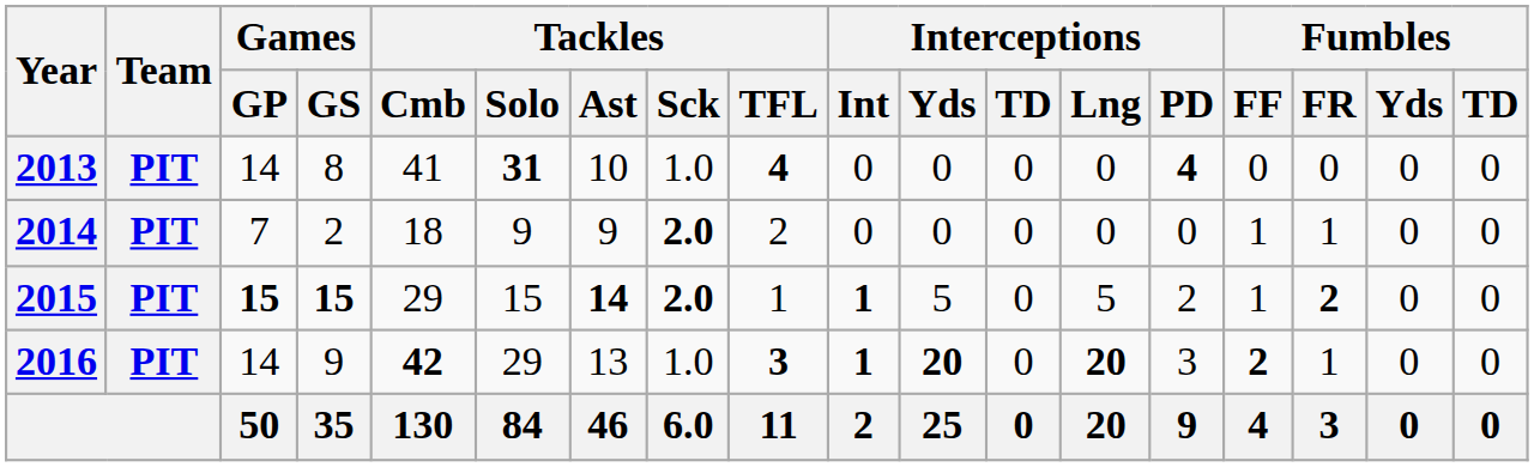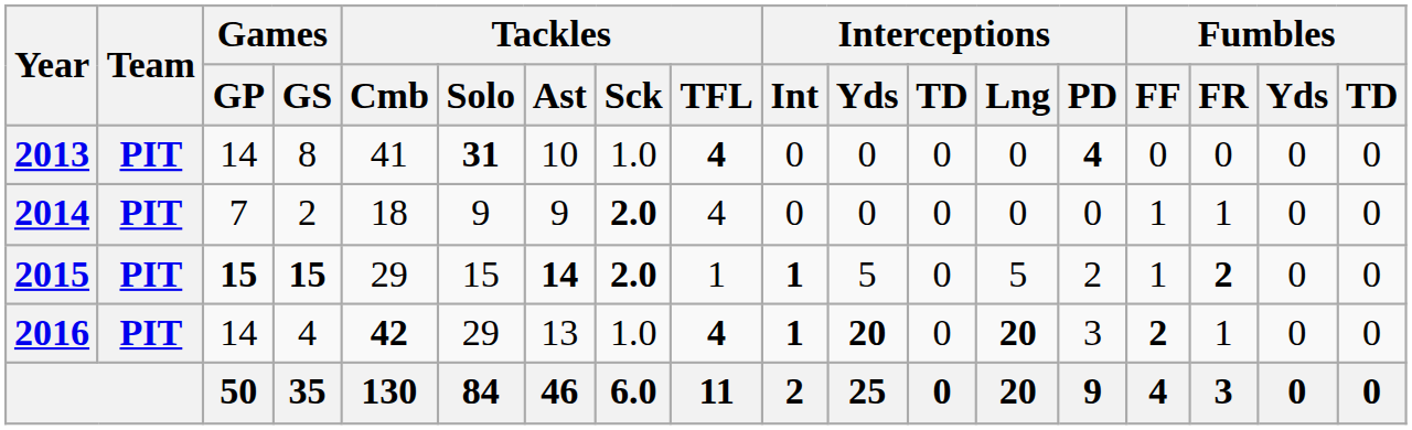 <table class="wikitable" style="text-align:center">
 <tr>
 <th rowspan="2">Year</th>
 <th rowspan="2">Team</th>
 <th colspan="2">Games</th>
 <th colspan="5">Tackles</th>
 <th colspan="5">Interceptions</th>
 <th colspan="4">Fumbles</th>
 </tr>
 <tr>
 <th>GP</th>
 <th>GS</th>
 <th>Cmb</th>
 <th>Solo</th>
 <th>Ast</th>
 <th>Sck</th>
 <th>TFL</th>
 <th>Int</th>
 <th>Yds</th>
 <th>TD</th>
 <th>Lng</th>
 <th>PD</th>
 <th>FF</th>
 <th>FR</th>
 <th>Yds</th>
 <th>TD</th>
 </tr>
 <tr>
 <th><a href='#'>2013</a></th>
 <th><a href='#'>PIT</a></th>
 <td>14</td>
 <td>8</td>
 <td>41</td>
 <td><strong>31</strong></td>
 <td>10</td>
 <td>1.0</td>
 <td><strong>4</strong></td>
 <td>0</td>
 <td>0</td>
 <td>0</td>
 <td>0</td>
 <td><strong>4</strong></td>
 <td>0</td>
 <td>0</td>
 <td>0</td>
 <td>0</td>
 </tr>
 <tr>
 <th><a href='#'>2014</a></th>
 <th><a href='#'>PIT</a></th>
 <td>7</td>
 <td>2</td>
 <td>18</td>
 <td>9</td>
 <td>9</td>
 <td><strong>2.0</strong></td>
-<td>2</td>
+<td>4</td>
 <td>0</td>
 <td>0</td>
 <td>0</td>
 <td>0</td>
 <td>0</td>
 <td>1</td>
 <td>1</td>
 <td>0</td>
 <td>0</td>
 </tr>
 <tr>
 <th><a href='#'>2015</a></th>
 <th><a href='#'>PIT</a></th>
 <td><strong>15</strong></td>
 <td><strong>15</strong></td>
 <td>29</td>
 <td>15</td>
 <td><strong>14</strong></td>
 <td><strong>2.0</strong></td>
 <td>1</td>
 <td><strong>1</strong></td>
 <td>5</td>
 <td>0</td>
 <td>5</td>
 <td>2</td>
 <td>1</td>
 <td><strong>2</strong></td>
 <td>0</td>
 <td>0</td>
 </tr>
 <tr>
 <th><a href='#'>2016</a></th>
 <th><a href='#'>PIT</a></th>
 <td>14</td>
-<td>9</td>
+<td>4</td>
 <td><strong>42</strong></td>
 <td>29</td>
 <td>13</td>
 <td>1.0</td>
-<td><strong>3</strong></td>
+<td><strong>4</strong></td>
 <td><strong>1</strong></td>
 <td><strong>20</strong></td>
 <td>0</td>
 <td><strong>20</strong></td>
 <td>3</td>
 <td><strong>2</strong></td>
 <td>1</td>
 <td>0</td>
 <td>0</td>
 </tr>
 <tr>
 <th colspan="2"></th>
 <th>50</th>
 <th>35</th>
 <th>130</th>
 <th>84</th>
 <th>46</th>
 <th>6.0</th>
 <th>11</th>
 <th>2</th>
 <th>25</th>
 <th>0</th>
 <th>20</th>
 <th>9</th>
 <th>4</th>
 <th>3</th>
 <th>0</th>
 <th>0</th>
 </tr>
 </table>
